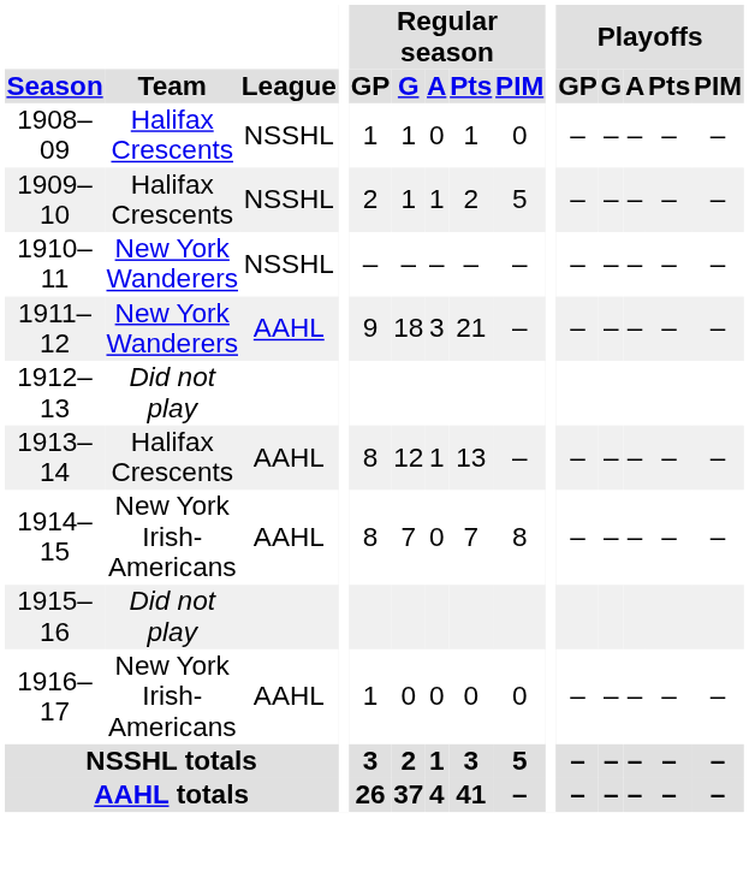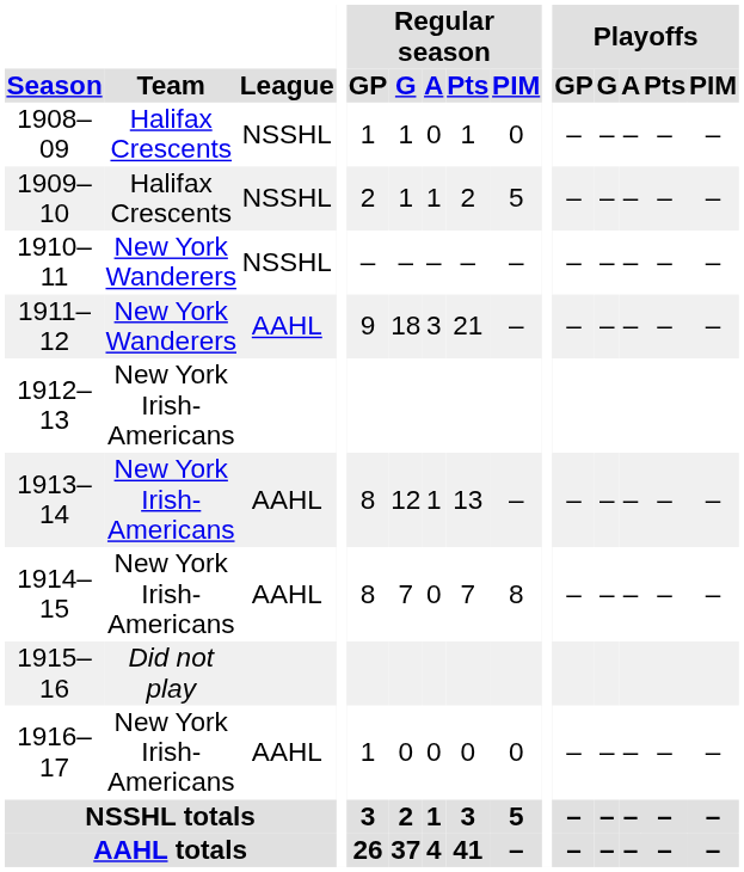 <table BORDER="0" CELLPADDING="1" CELLSPACING="0" width="65%" style="text-align:center">
 <tr bgcolor="#e0e0e0">
 <th colspan="3" bgcolor="#ffffff"> </th>
 <th rowspan="99" bgcolor="#ffffff"> </th>
 <th colspan="5">Regular season</th>
 <th rowspan="99" bgcolor="#ffffff"> </th>
 <th colspan="5">Playoffs</th>
 </tr>
 <tr bgcolor="#e0e0e0">
 <th><a href='#'>Season</a></th>
 <th>Team</th>
 <th>League</th>
 <th>GP</th>
 <th><a href='#'>G</a></th>
 <th><a href='#'>A</a></th>
 <th><a href='#'>Pts</a></th>
 <th><a href='#'>PIM</a></th>
 <th>GP</th>
 <th>G</th>
 <th>A</th>
 <th>Pts</th>
 <th>PIM</th>
 </tr>
 <tr ALIGN="center">
 <td>1908–09</td>
 <td><a href='#'>Halifax Crescents</a></td>
 <td>NSSHL</td>
 <td>1</td>
 <td>1</td>
 <td>0</td>
 <td>1</td>
 <td>0</td>
 <td>–</td>
 <td>–</td>
 <td>–</td>
 <td>–</td>
 <td>–</td>
 </tr>
 <tr ALIGN="center" bgcolor="#f0f0f0">
 <td>1909–10</td>
 <td>Halifax Crescents</td>
 <td>NSSHL</td>
 <td>2</td>
 <td>1</td>
 <td>1</td>
 <td>2</td>
 <td>5</td>
 <td>–</td>
 <td>–</td>
 <td>–</td>
 <td>–</td>
 <td>–</td>
 </tr>
 <tr ALIGN="center">
 <td>1910–11</td>
 <td><a href='#'>New York Wanderers</a></td>
 <td>NSSHL</td>
 <td>–</td>
 <td>–</td>
 <td>–</td>
 <td>–</td>
 <td>–</td>
 <td>–</td>
 <td>–</td>
 <td>–</td>
 <td>–</td>
 <td>–</td>
 </tr>
 <tr ALIGN="center" bgcolor="#f0f0f0">
 <td>1911–12</td>
 <td><a href='#'>New York Wanderers</a></td>
 <td><a href='#'>AAHL</a></td>
 <td>9</td>
 <td>18</td>
 <td>3</td>
 <td>21</td>
 <td>–</td>
 <td>–</td>
 <td>–</td>
 <td>–</td>
 <td>–</td>
 <td>–</td>
 </tr>
 <tr ALIGN="center">
 <td>1912–13</td>
-<td><em>Did not play</em></td>
+<td>New York Irish-Americans</td>
 </tr>
 <tr ALIGN="center" bgcolor="#f0f0f0">
 <td>1913–14</td>
-<td>Halifax Crescents</td>
+<td><a href='#'>New York Irish-Americans</a></td>
 <td>AAHL</td>
 <td>8</td>
 <td>12</td>
 <td>1</td>
 <td>13</td>
 <td>–</td>
 <td>–</td>
 <td>–</td>
 <td>–</td>
 <td>–</td>
 <td>–</td>
 </tr>
 <tr ALIGN="center">
 <td>1914–15</td>
 <td>New York Irish-Americans</td>
 <td>AAHL</td>
 <td>8</td>
 <td>7</td>
 <td>0</td>
 <td>7</td>
 <td>8</td>
 <td>–</td>
 <td>–</td>
 <td>–</td>
 <td>–</td>
 <td>–</td>
 </tr>
 <tr ALIGN="center" bgcolor="#f0f0f0">
 <td>1915–16</td>
 <td><em>Did not play</em></td>
 <td></td>
 <td></td>
 <td></td>
 <td></td>
 <td></td>
 <td></td>
 <td></td>
 <td></td>
 <td></td>
 <td></td>
 <td></td>
 </tr>
 <tr ALIGN="center">
 <td>1916–17</td>
 <td>New York Irish-Americans</td>
 <td>AAHL</td>
 <td>1</td>
 <td>0</td>
 <td>0</td>
 <td>0</td>
 <td>0</td>
 <td>–</td>
 <td>–</td>
 <td>–</td>
 <td>–</td>
 <td>–</td>
 </tr>
 <tr ALIGN="center" bgcolor="#e0e0e0">
 <th colspan="3" align="center">NSSHL totals</th>
 <th>3</th>
 <th>2</th>
 <th>1</th>
 <th>3</th>
 <th>5</th>
 <th>–</th>
 <th>–</th>
 <th>–</th>
 <th>–</th>
 <th>–</th>
 </tr>
 <tr ALIGN="center" bgcolor="#e0e0e0">
 <th colspan="3" align="center"><a href='#'>AAHL</a> totals</th>
 <th>26</th>
 <th>37</th>
 <th>4</th>
 <th>41</th>
 <th>–</th>
 <th>–</th>
 <th>–</th>
 <th>–</th>
 <th>–</th>
 <th>–</th>
 </tr>
 </table>
